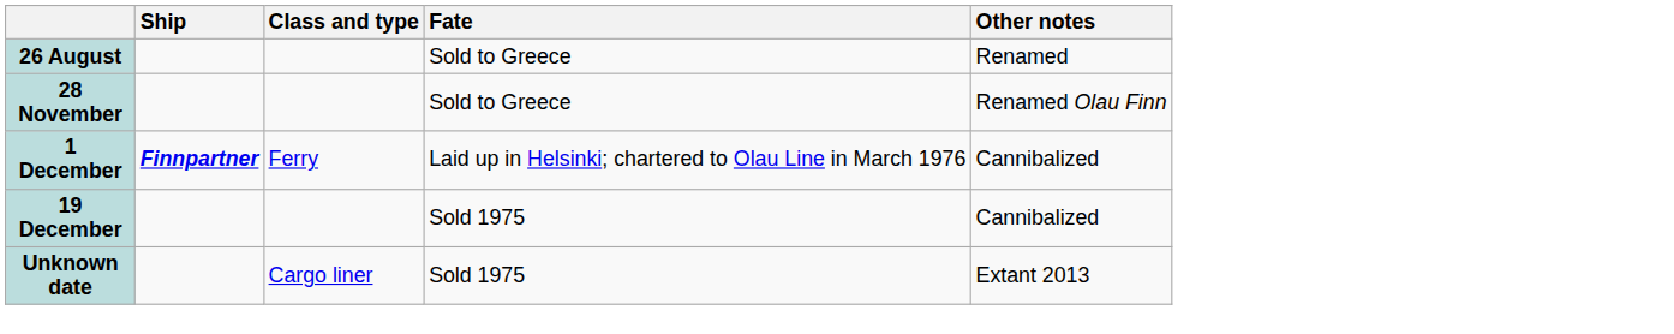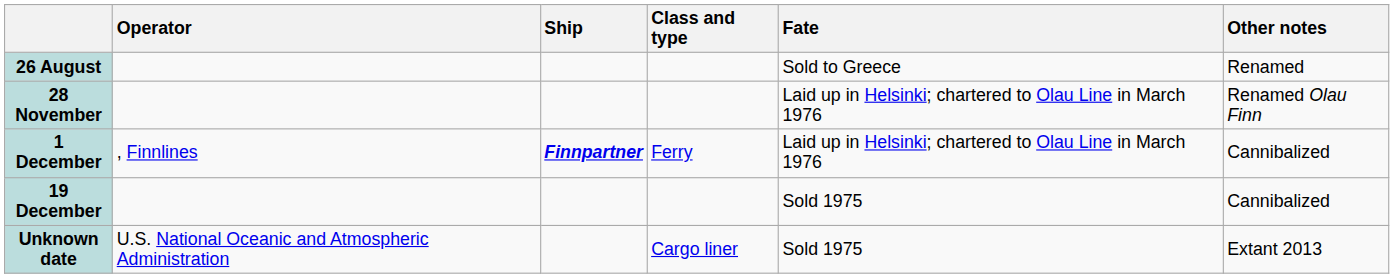 <table class="wikitable">
 <tr>
 <th width="90"></th>
+<th style="text-align: left;">Operator</th>
 <th style="text-align: left;">Ship</th>
 <th style="text-align: left;">Class and type</th>
 <th style="text-align: left;">Fate</th>
 <th style="text-align: left;">Other notes</th>
 </tr>
 <tr>
 <th style="background: #bbdddd;">26 August</th>
+<td></td>
 <td><strong></strong></td>
 <td></td>
 <td>Sold to Greece</td>
 <td>Renamed </td>
 </tr>
 <tr>
 <th style="background: #bbdddd;">28 November</th>
+<td></td>
 <td><strong></strong></td>
 <td></td>
-<td>Sold to Greece</td>
+<td>Laid up in <a href='#'>Helsinki</a>; chartered to <a href='#'>Olau Line</a> in March 1976</td>
 <td>Renamed <em>Olau Finn</em></td>
 </tr>
 <tr>
 <th style="background: #bbdddd;">1 December</th>
+<td>, <a href='#'>Finnlines</a></td>
 <td><strong><a href='#'><em>Finnpartner</em></a></strong></td>
 <td><a href='#'>Ferry</a></td>
 <td>Laid up in <a href='#'>Helsinki</a>; chartered to <a href='#'>Olau Line</a> in March 1976</td>
 <td>Cannibalized</td>
 </tr>
 <tr>
 <th style="background: #bbdddd;">19 December</th>
+<td></td>
 <td><strong></strong></td>
 <td></td>
 <td>Sold 1975</td>
 <td>Cannibalized</td>
 </tr>
 <tr>
 <th style="background: #bbdddd;">Unknown date</th>
+<td> U.S. <a href='#'>National Oceanic and Atmospheric Administration</a></td>
 <td><strong></strong></td>
 <td><a href='#'>Cargo liner</a></td>
 <td>Sold 1975</td>
 <td>Extant 2013</td>
 </tr>
 </table>
